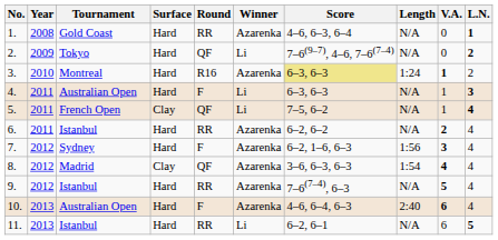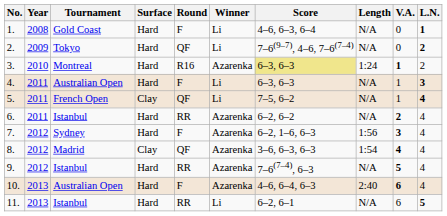 <table class="sortable collapsible sortable wikitable">
 <tr style=background:#eeeeee>
 <th>No.</th>
 <th>Year</th>
 <th style=width:120px>Tournament</th>
 <th>Surface</th>
 <th>Round</th>
 <th>Winner</th>
 <th>Score</th>
 <th>Length</th>
 <th>V.A.</th>
 <th>L.N.</th>
 </tr>
 <tr>
 <td>1.</td>
 <td><a href='#'>2008</a></td>
 <td><a href='#'>Gold Coast</a></td>
 <td>Hard</td>
-<td>RR</td>
-<td>Azarenka</td>
+<td>F</td>
+<td>Li</td>
 <td>4–6, 6–3, 6–4</td>
 <td>N/A</td>
 <td>0</td>
 <td><strong>1</strong></td>
 </tr>
 <tr>
 <td>2.</td>
 <td><a href='#'>2009</a></td>
 <td><a href='#'>Tokyo</a></td>
 <td>Hard</td>
 <td>QF</td>
 <td>Li</td>
 <td>7–6<sup>(9–7)</sup>, 4–6, 7–6<sup>(7–4)</sup></td>
 <td>N/A</td>
 <td>0</td>
 <td><strong>2</strong></td>
 </tr>
 <tr>
 <td>3.</td>
 <td><a href='#'>2010</a></td>
 <td><a href='#'>Montreal</a></td>
 <td>Hard</td>
 <td>R16</td>
 <td>Azarenka</td>
 <td style="background: khaki;">6–3, 6–3</td>
 <td>1:24</td>
 <td><strong>1</strong></td>
 <td>2</td>
 </tr>
 <tr bgcolor=#F3E6D7>
 <td>4.</td>
 <td><a href='#'>2011</a></td>
 <td><a href='#'>Australian Open</a></td>
 <td>Hard</td>
 <td>F</td>
 <td>Li</td>
 <td>6–3, 6–3</td>
 <td>N/A</td>
 <td>1</td>
 <td><strong>3</strong></td>
 </tr>
 <tr bgcolor=#F3E6D7>
 <td>5.</td>
 <td><a href='#'>2011</a></td>
 <td><a href='#'>French Open</a></td>
 <td>Clay</td>
 <td>QF</td>
 <td>Li</td>
 <td>7–5, 6–2</td>
 <td>N/A</td>
 <td>1</td>
 <td><strong>4</strong></td>
 </tr>
 <tr>
 <td>6.</td>
 <td><a href='#'>2011</a></td>
 <td><a href='#'>Istanbul</a></td>
 <td>Hard</td>
 <td>RR</td>
 <td>Azarenka</td>
 <td>6–2, 6–2</td>
 <td>N/A</td>
 <td><strong>2</strong></td>
 <td>4</td>
 </tr>
 <tr>
 <td>7.</td>
 <td><a href='#'>2012</a></td>
 <td><a href='#'>Sydney</a></td>
 <td>Hard</td>
 <td>F</td>
 <td>Azarenka</td>
 <td>6–2, 1–6, 6–3</td>
 <td>1:56</td>
 <td><strong>3</strong></td>
 <td>4</td>
 </tr>
 <tr>
 <td>8.</td>
 <td><a href='#'>2012</a></td>
 <td><a href='#'>Madrid</a></td>
 <td>Clay</td>
 <td>QF</td>
 <td>Azarenka</td>
 <td>3–6, 6–3, 6–3</td>
 <td>1:54</td>
 <td><strong>4</strong></td>
 <td>4</td>
 </tr>
 <tr>
 <td>9.</td>
 <td><a href='#'>2012</a></td>
 <td><a href='#'>Istanbul</a></td>
 <td>Hard</td>
 <td>RR</td>
 <td>Azarenka</td>
 <td>7–6<sup>(7–4)</sup>, 6–3</td>
 <td>N/A</td>
 <td><strong>5</strong></td>
 <td>4</td>
 </tr>
 <tr bgcolor=#F3E6D7>
 <td>10.</td>
 <td><a href='#'>2013</a></td>
 <td><a href='#'>Australian Open</a></td>
 <td>Hard</td>
 <td>F</td>
 <td>Azarenka</td>
 <td>4–6, 6–4, 6–3</td>
 <td>2:40</td>
 <td><strong>6</strong></td>
 <td>4</td>
 </tr>
 <tr>
 <td>11.</td>
 <td><a href='#'>2013</a></td>
 <td><a href='#'>Istanbul</a></td>
 <td>Hard</td>
 <td>RR</td>
 <td>Li</td>
 <td>6–2, 6–1</td>
 <td>N/A</td>
 <td>6</td>
 <td><strong>5</strong></td>
 </tr>
 </table>
